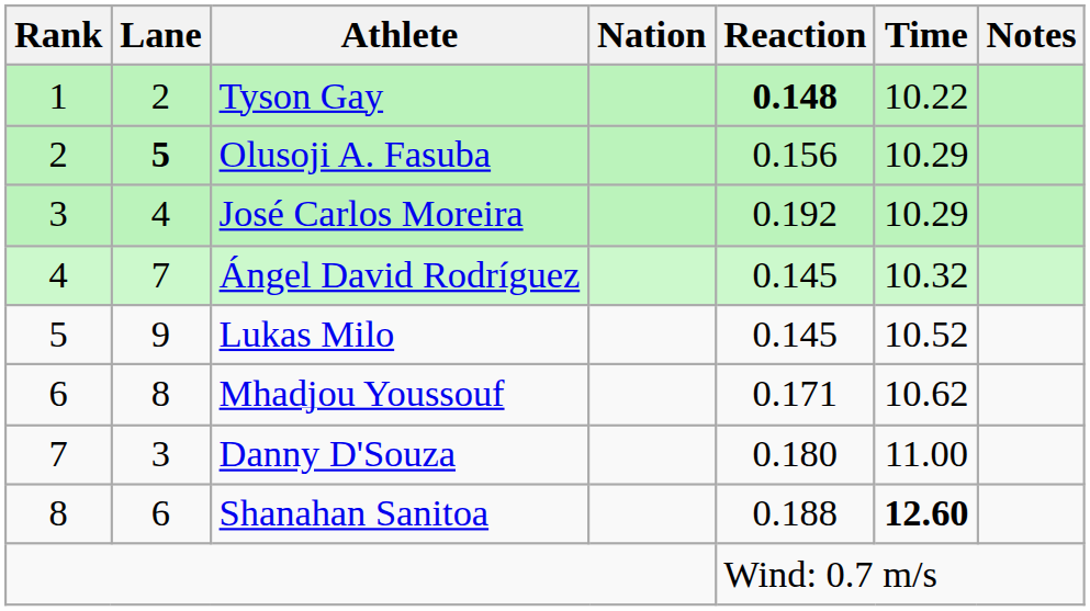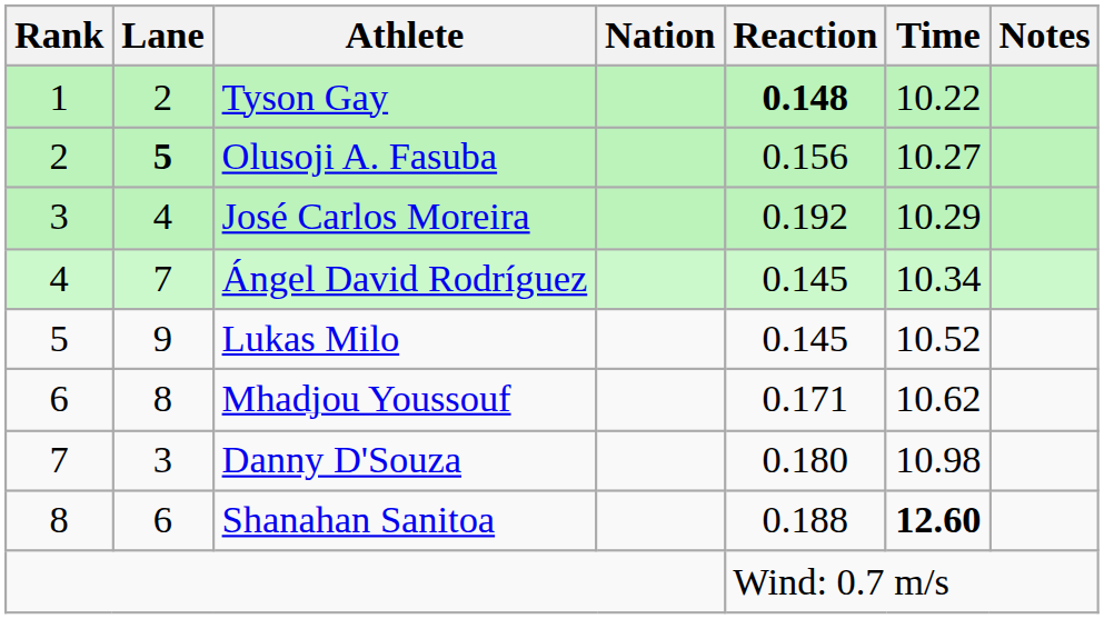 <table class="wikitable sortable" style="text-align:center">
 <tr>
 <th>Rank</th>
 <th>Lane</th>
 <th>Athlete</th>
 <th>Nation</th>
 <th>Reaction</th>
 <th>Time</th>
 <th>Notes</th>
 </tr>
 <tr bgcolor=bbf3bb>
 <td>1</td>
 <td>2</td>
 <td align="left"><a href='#'>Tyson Gay</a></td>
 <td align="left"></td>
 <td><strong>0.148</strong></td>
 <td>10.22</td>
 <td></td>
 </tr>
 <tr bgcolor=bbf3bb>
 <td>2</td>
 <td><strong>5</strong></td>
 <td align="left"><a href='#'>Olusoji A. Fasuba</a></td>
 <td align="left"></td>
 <td>0.156</td>
-<td>10.29</td>
+<td>10.27</td>
 <td></td>
 </tr>
 <tr bgcolor=bbf3bb>
 <td>3</td>
 <td>4</td>
 <td align="left"><a href='#'>José Carlos Moreira</a></td>
 <td align="left"></td>
 <td>0.192</td>
 <td>10.29</td>
 <td></td>
 </tr>
 <tr bgcolor=ccf9cc>
 <td>4</td>
 <td>7</td>
 <td align="left"><a href='#'>Ángel David Rodríguez</a></td>
 <td align="left"></td>
 <td>0.145</td>
-<td>10.32</td>
+<td>10.34</td>
 <td></td>
 </tr>
 <tr>
 <td>5</td>
 <td>9</td>
 <td align="left"><a href='#'>Lukas Milo</a></td>
 <td align="left"></td>
 <td>0.145</td>
 <td>10.52</td>
 <td></td>
 </tr>
 <tr>
 <td>6</td>
 <td>8</td>
 <td align="left"><a href='#'>Mhadjou Youssouf</a></td>
 <td align="left"></td>
 <td>0.171</td>
 <td>10.62</td>
 <td></td>
 </tr>
 <tr>
 <td>7</td>
 <td>3</td>
 <td align="left"><a href='#'>Danny D'Souza</a></td>
 <td align="left"></td>
 <td>0.180</td>
-<td>11.00</td>
+<td>10.98</td>
 <td></td>
 </tr>
 <tr>
 <td>8</td>
 <td>6</td>
 <td align="left"><a href='#'>Shanahan Sanitoa</a></td>
 <td align="left"></td>
 <td>0.188</td>
 <td><strong>12.60</strong></td>
 <td></td>
 </tr>
 <tr>
 <td colspan=4></td>
 <td colspan=4 align=left>Wind: 0.7 m/s</td>
 </tr>
 </table>
